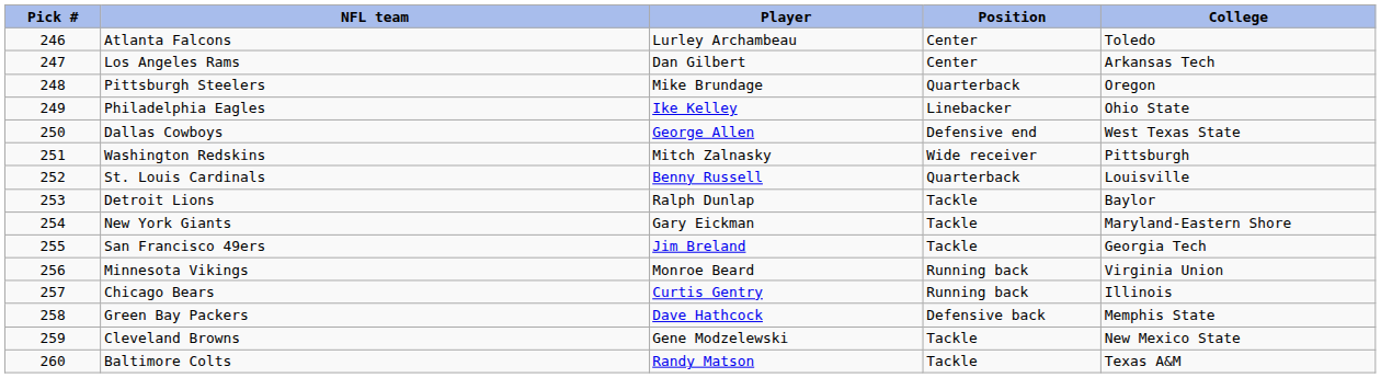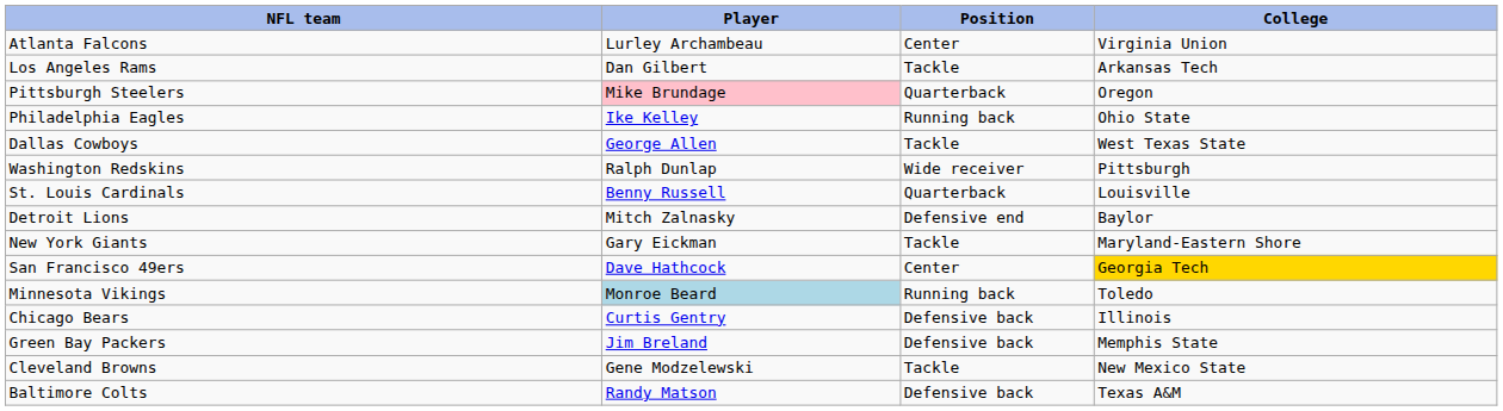 <table class="wikitable sortable sortable" style="width: 100%">
 <tr>
-<th style="background:#A8BDEC;" width=7%>Pick #</th>
 <th width=40% style="background:#A8BDEC;">NFL team</th>
 <th width=20% style="background:#A8BDEC;">Player</th>
 <th width=13% style="background:#A8BDEC;">Position</th>
 <th style="background:#A8BDEC;">College</th>
 </tr>
 <tr>
-<td align=center>246</td>
 <td>Atlanta Falcons</td>
 <td>Lurley Archambeau</td>
 <td>Center</td>
-<td>Toledo</td>
+<td>Virginia Union</td>
 </tr>
 <tr>
-<td align=center>247</td>
 <td>Los Angeles Rams</td>
 <td>Dan Gilbert</td>
-<td>Center</td>
+<td>Tackle</td>
 <td>Arkansas Tech</td>
 </tr>
 <tr>
-<td align=center>248</td>
 <td>Pittsburgh Steelers</td>
-<td>Mike Brundage</td>
+<td style="background: pink;">Mike Brundage</td>
 <td>Quarterback</td>
 <td>Oregon</td>
 </tr>
 <tr>
-<td align=center>249</td>
 <td>Philadelphia Eagles</td>
 <td><a href='#'>Ike Kelley</a></td>
-<td>Linebacker</td>
+<td>Running back</td>
 <td>Ohio State</td>
 </tr>
 <tr>
-<td align=center>250</td>
 <td>Dallas Cowboys</td>
 <td><a href='#'>George Allen</a></td>
-<td>Defensive end</td>
+<td>Tackle</td>
 <td>West Texas State</td>
 </tr>
 <tr>
-<td align=center>251</td>
 <td>Washington Redskins</td>
-<td>Mitch Zalnasky</td>
+<td>Ralph Dunlap</td>
 <td>Wide receiver</td>
 <td>Pittsburgh</td>
 </tr>
 <tr>
-<td align=center>252</td>
 <td>St. Louis Cardinals</td>
 <td><a href='#'>Benny Russell</a></td>
 <td>Quarterback</td>
 <td>Louisville</td>
 </tr>
 <tr>
-<td align=center>253</td>
 <td>Detroit Lions</td>
-<td>Ralph Dunlap</td>
-<td>Tackle</td>
+<td>Mitch Zalnasky</td>
+<td>Defensive end</td>
 <td>Baylor</td>
 </tr>
 <tr>
-<td align=center>254</td>
 <td>New York Giants</td>
 <td>Gary Eickman</td>
 <td>Tackle</td>
 <td>Maryland-Eastern Shore</td>
 </tr>
 <tr>
-<td align=center>255</td>
 <td>San Francisco 49ers</td>
-<td><a href='#'>Jim Breland</a></td>
-<td>Tackle</td>
-<td>Georgia Tech</td>
+<td><a href='#'>Dave Hathcock</a></td>
+<td>Center</td>
+<td style="background: gold;">Georgia Tech</td>
 </tr>
 <tr>
-<td align=center>256</td>
 <td>Minnesota Vikings</td>
-<td>Monroe Beard</td>
+<td style="background: lightblue;">Monroe Beard</td>
 <td>Running back</td>
-<td>Virginia Union</td>
+<td>Toledo</td>
 </tr>
 <tr>
-<td align=center>257</td>
 <td>Chicago Bears</td>
 <td><a href='#'>Curtis Gentry</a></td>
-<td>Running back</td>
+<td>Defensive back</td>
 <td>Illinois</td>
 </tr>
 <tr>
-<td align=center>258</td>
 <td>Green Bay Packers</td>
-<td><a href='#'>Dave Hathcock</a></td>
+<td><a href='#'>Jim Breland</a></td>
 <td>Defensive back</td>
 <td>Memphis State</td>
 </tr>
 <tr>
-<td align=center>259</td>
 <td>Cleveland Browns</td>
 <td>Gene Modzelewski</td>
 <td>Tackle</td>
 <td>New Mexico State</td>
 </tr>
 <tr>
-<td align=center>260</td>
 <td>Baltimore Colts</td>
 <td><a href='#'>Randy Matson</a></td>
-<td>Tackle</td>
+<td>Defensive back</td>
 <td>Texas A&M</td>
 </tr>
 </table>
